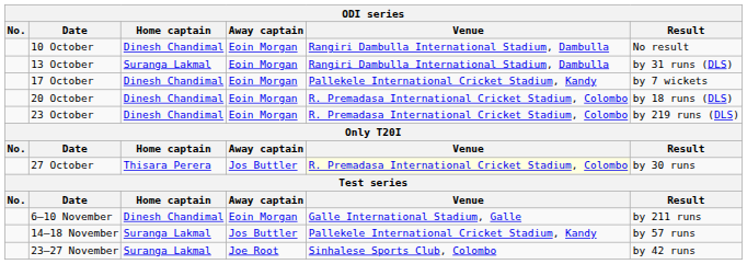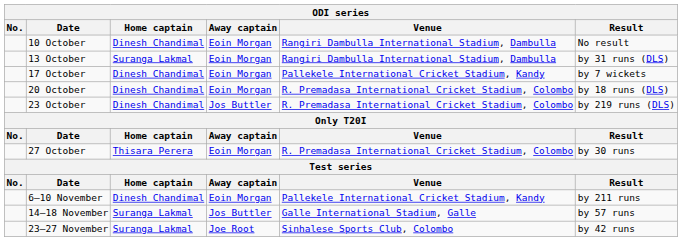 <table class="wikitable">
 <tr>
 <th colspan="6">ODI series</th>
 </tr>
 <tr>
 <th>No.</th>
 <th>Date</th>
 <th>Home captain</th>
 <th>Away captain</th>
 <th>Venue</th>
 <th>Result</th>
 </tr>
 <tr>
 <td></td>
 <td>10 October</td>
 <td><a href='#'>Dinesh Chandimal</a></td>
 <td><a href='#'>Eoin Morgan</a></td>
 <td><a href='#'>Rangiri Dambulla International Stadium</a>, <a href='#'>Dambulla</a></td>
 <td>No result</td>
 </tr>
 <tr>
 <td></td>
 <td>13 October</td>
 <td><a href='#'>Suranga Lakmal</a></td>
 <td><a href='#'>Eoin Morgan</a></td>
 <td><a href='#'>Rangiri Dambulla International Stadium</a>, <a href='#'>Dambulla</a></td>
 <td> by 31 runs (<a href='#'>DLS</a>)</td>
 </tr>
 <tr>
 <td></td>
 <td>17 October</td>
 <td><a href='#'>Dinesh Chandimal</a></td>
 <td><a href='#'>Eoin Morgan</a></td>
 <td><a href='#'>Pallekele International Cricket Stadium</a>, <a href='#'>Kandy</a></td>
 <td> by 7 wickets</td>
 </tr>
 <tr>
 <td></td>
 <td>20 October</td>
 <td><a href='#'>Dinesh Chandimal</a></td>
 <td><a href='#'>Eoin Morgan</a></td>
 <td><a href='#'>R. Premadasa International Cricket Stadium</a>, <a href='#'>Colombo</a></td>
 <td> by 18 runs (<a href='#'>DLS</a>)</td>
 </tr>
 <tr>
 <td></td>
 <td>23 October</td>
 <td><a href='#'>Dinesh Chandimal</a></td>
-<td><a href='#'>Eoin Morgan</a></td>
+<td><a href='#'>Jos Buttler</a></td>
 <td><a href='#'>R. Premadasa International Cricket Stadium</a>, <a href='#'>Colombo</a></td>
 <td> by 219 runs (<a href='#'>DLS</a>)</td>
 </tr>
 <tr>
 <th colspan="6">Only T20I</th>
 </tr>
 <tr>
 <th>No.</th>
 <th>Date</th>
 <th>Home captain</th>
 <th>Away captain</th>
 <th>Venue</th>
 <th>Result</th>
 </tr>
 <tr>
 <td></td>
 <td>27 October</td>
 <td><a href='#'>Thisara Perera</a></td>
-<td><a href='#'>Jos Buttler</a></td>
-<td style="background: lightyellow;"><a href='#'>R. Premadasa International Cricket Stadium</a>, <a href='#'>Colombo</a></td>
+<td><a href='#'>Eoin Morgan</a></td>
+<td><a href='#'>R. Premadasa International Cricket Stadium</a>, <a href='#'>Colombo</a></td>
 <td> by 30 runs</td>
 </tr>
 <tr>
 <th colspan="6">Test series</th>
 </tr>
 <tr>
 <th>No.</th>
 <th>Date</th>
 <th>Home captain</th>
 <th>Away captain</th>
 <th>Venue</th>
 <th>Result</th>
 </tr>
 <tr>
 <td></td>
 <td>6–10 November</td>
 <td><a href='#'>Dinesh Chandimal</a></td>
 <td><a href='#'>Eoin Morgan</a></td>
-<td><a href='#'>Galle International Stadium</a>, <a href='#'>Galle</a></td>
+<td><a href='#'>Pallekele International Cricket Stadium</a>, <a href='#'>Kandy</a></td>
 <td> by 211 runs</td>
 </tr>
 <tr>
 <td></td>
 <td>14–18 November</td>
 <td><a href='#'>Suranga Lakmal</a></td>
 <td><a href='#'>Jos Buttler</a></td>
-<td><a href='#'>Pallekele International Cricket Stadium</a>, <a href='#'>Kandy</a></td>
+<td><a href='#'>Galle International Stadium</a>, <a href='#'>Galle</a></td>
 <td> by 57 runs</td>
 </tr>
 <tr>
 <td></td>
 <td>23–27 November</td>
 <td><a href='#'>Suranga Lakmal</a></td>
 <td><a href='#'>Joe Root</a></td>
 <td><a href='#'>Sinhalese Sports Club</a>, <a href='#'>Colombo</a></td>
 <td> by 42 runs</td>
 </tr>
 </table>
